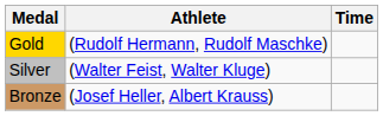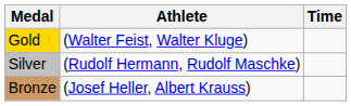 <table class="wikitable">
 <tr>
 <th>Medal</th>
 <th>Athlete</th>
 <th>Time</th>
 </tr>
 <tr>
 <td bgcolor="gold">Gold</td>
-<td> (<a href='#'>Rudolf Hermann</a>, <a href='#'>Rudolf Maschke</a>)</td>
+<td> (<a href='#'>Walter Feist</a>, <a href='#'>Walter Kluge</a>)</td>
 <td></td>
 </tr>
 <tr>
 <td bgcolor="silver">Silver</td>
-<td> (<a href='#'>Walter Feist</a>, <a href='#'>Walter Kluge</a>)</td>
+<td> (<a href='#'>Rudolf Hermann</a>, <a href='#'>Rudolf Maschke</a>)</td>
 <td></td>
 </tr>
 <tr>
 <td bgcolor="CC9966">Bronze</td>
 <td> (<a href='#'>Josef Heller</a>, <a href='#'>Albert Krauss</a>)</td>
 <td></td>
 </tr>
 </table>
